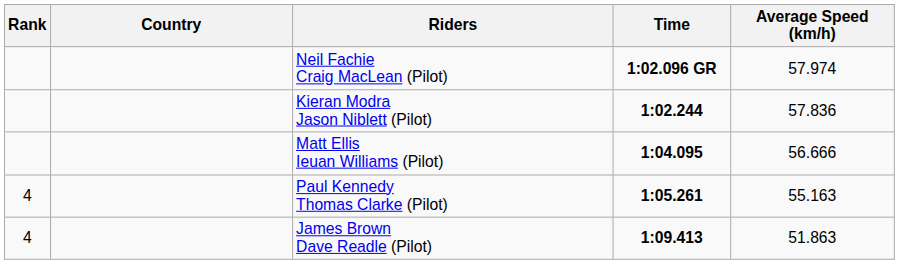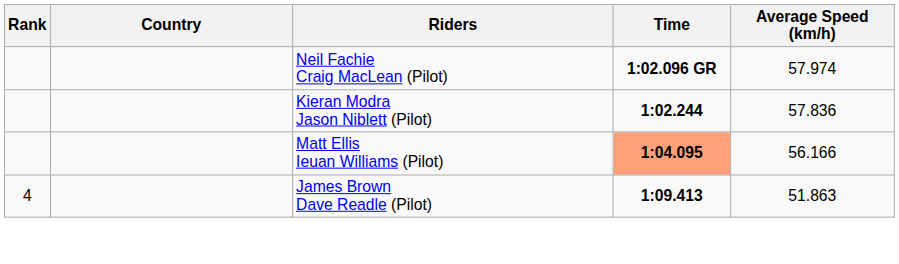 <table class="wikitable" style="text-align:center;">
 <tr>
 <th>Rank</th>
 <th style="width:15em;">Country</th>
 <th style="width:20em;">Riders</th>
 <th style="width:7em;">Time</th>
 <th style="width:10em;">Average Speed (km/h)</th>
 </tr>
 <tr>
 <td></td>
 <td align=left></td>
 <td align=left><a href='#'>Neil Fachie</a><br><a href='#'>Craig MacLean</a> (Pilot)</td>
 <td><strong>1:02.096 GR</strong></td>
 <td>57.974</td>
 </tr>
 <tr>
 <td></td>
 <td align=left></td>
 <td align=left><a href='#'>Kieran Modra</a><br><a href='#'>Jason Niblett</a> (Pilot)</td>
 <td><strong>1:02.244</strong></td>
 <td>57.836</td>
 </tr>
 <tr>
 <td></td>
 <td align=left></td>
 <td align=left><a href='#'>Matt Ellis</a><br><a href='#'>Ieuan Williams</a> (Pilot)</td>
-<td><strong>1:04.095</strong></td>
-<td>56.666</td>
-</tr>
-<tr>
-<td>4</td>
-<td align=left></td>
-<td align=left><a href='#'>Paul Kennedy</a><br><a href='#'>Thomas Clarke</a> (Pilot)</td>
-<td><strong>1:05.261</strong></td>
-<td>55.163</td>
+<td style="background: lightsalmon;"><strong>1:04.095</strong></td>
+<td>56.166</td>
 </tr>
 <tr>
 <td>4</td>
 <td align=left></td>
 <td align=left><a href='#'>James Brown</a><br><a href='#'>Dave Readle</a> (Pilot)</td>
 <td><strong>1:09.413</strong></td>
 <td>51.863</td>
 </tr>
 </table>
